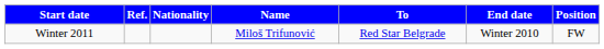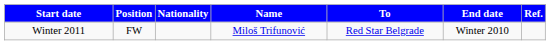 <table class="wikitable"  style="text-align:center; font-size:90%; ">
 <tr>
 <th style="background:#00f; color:white; width:140px;">Start date</th>
-<th style="background:#00f; color:white; width:25px;">Ref.</th>
+<th style="background:#00f; color:white; width:50px;">Position</th>
 <th style="background:#00f; color:white; width:50px;">Nationality</th>
 <th style="background:#00f; color:white; width:150px;">Name</th>
 <th style="background:#00f; color:white; width:150px;">To</th>
 <th style="background:#00f; color:white; width:100px;">End date</th>
-<th style="background:#00f; color:white; width:50px;">Position</th>
+<th style="background:#00f; color:white; width:25px;">Ref.</th>
 </tr>
 <tr>
 <td>Winter 2011</td>
-<td></td>
+<td>FW</td>
 <td></td>
 <td><a href='#'>Miloš Trifunović</a></td>
 <td><a href='#'>Red Star Belgrade</a></td>
 <td>Winter 2010</td>
-<td>FW</td>
+<td></td>
 </tr>
 </table>
